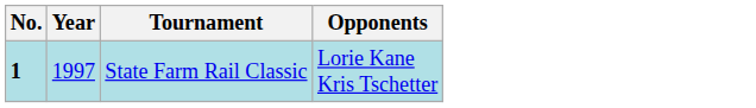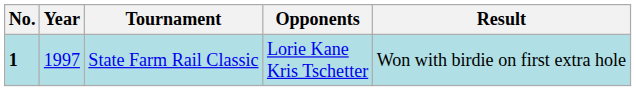 <table class="wikitable" style="font-size:95%;">
 <tr>
 <th>No.</th>
 <th>Year</th>
 <th>Tournament</th>
 <th>Opponents</th>
+<th>Result</th>
 </tr>
 <tr style="background:#B0E0E6;">
 <td><strong>1</strong></td>
 <td><a href='#'>1997</a></td>
 <td><a href='#'>State Farm Rail Classic</a></td>
 <td> <a href='#'>Lorie Kane</a><br> <a href='#'>Kris Tschetter</a></td>
+<td>Won with birdie on first extra hole</td>
 </tr>
 </table>
